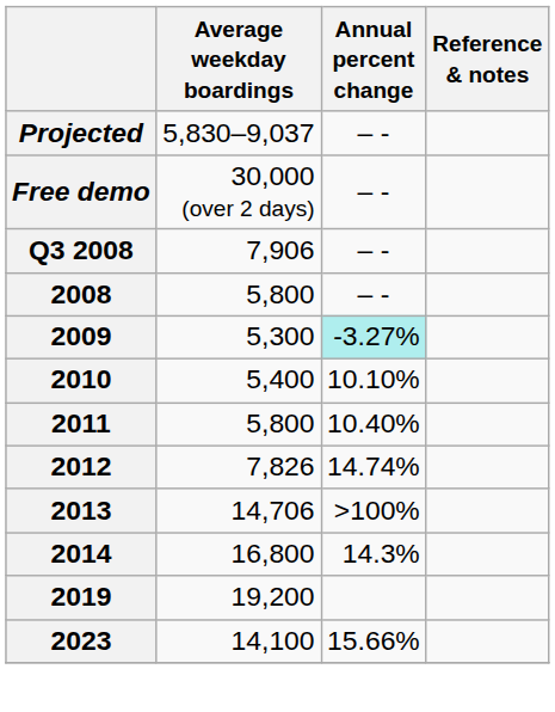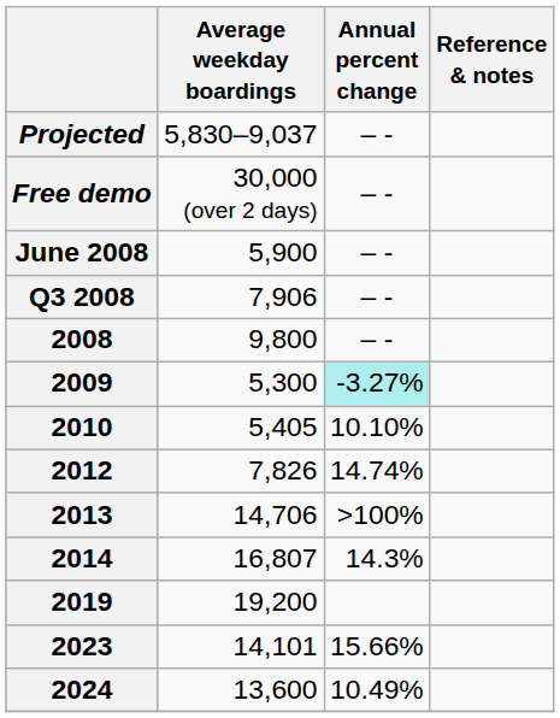 <table class="wikitable collapsible collapsed" align="right" border="1">
 <tr>
 <th></th>
 <th scope="col"><small>Average<br>weekday<br>boardings</small></th>
 <th scope="col"><small>Annual<br>percent<br>change</small></th>
 <th scope="col"><small>Reference<br> & notes</small></th>
 </tr>
 <tr>
 <th scope="row"><em>Projected</em></th>
 <td align=right>5,830–9,037</td>
 <td align=center>– -</td>
 <td></td>
 </tr>
 <tr>
 <th scope="row"><em>Free demo</em></th>
 <td align=right>30,000<br><small>(over 2 days)</small></td>
 <td align=center>– -</td>
 <td></td>
 </tr>
 <tr>
+<th scope="row">June 2008</th>
+<td align=right>5,900</td>
+<td align=center>– -</td>
+<td></td>
+</tr>
+<tr>
 <th scope="row">Q3 2008</th>
 <td align=right>7,906</td>
 <td align=center>– -</td>
 <td></td>
 </tr>
 <tr>
 <th scope="row">2008</th>
-<td align=right>5,800</td>
+<td align=right>9,800</td>
 <td align=center>– -</td>
 <td></td>
 </tr>
 <tr>
 <th scope="row">2009</th>
 <td align=right>5,300</td>
 <td align=right style="background: paleturquoise;">-3.27%</td>
 <td></td>
 </tr>
 <tr>
 <th scope="row">2010</th>
-<td align=right>5,400</td>
+<td align=right>5,405</td>
 <td align=right>10.10%</td>
-<td></td>
-</tr>
-<tr>
-<th scope="row">2011</th>
-<td align=right>5,800</td>
-<td align=right>10.40%</td>
 <td></td>
 </tr>
 <tr>
 <th scope="row">2012</th>
 <td align=right>7,826</td>
 <td align=right>14.74%</td>
 <td></td>
 </tr>
 <tr>
 <th scope="row">2013</th>
 <td align=right>14,706</td>
 <td align=right>>100%</td>
 <td></td>
 </tr>
 <tr>
 <th scope="row">2014</th>
-<td align=right>16,800</td>
+<td align=right>16,807</td>
 <td align=right>14.3%</td>
 <td></td>
 </tr>
 <tr>
 <th scope="row">2019</th>
 <td align=right>19,200</td>
 <td align=right></td>
 <td></td>
 </tr>
 <tr>
 <th scope="row">2023</th>
-<td align=right>14,100</td>
+<td align=right>14,101</td>
 <td align=right>15.66%</td>
+<td></td>
+</tr>
+<tr>
+<th scope="row">2024</th>
+<td align=right>13,600</td>
+<td align=right>10.49%</td>
 <td></td>
 </tr>
 <tr>
 </tr>
 </table>
